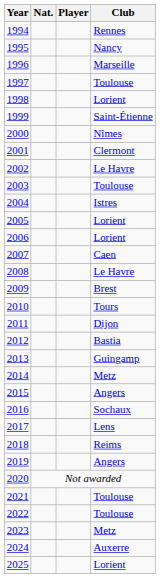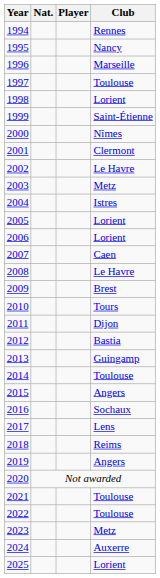 <table class="sortable wikitable" style="text-align: center;">
 <tr>
 <th>Year</th>
 <th>Nat.</th>
 <th>Player</th>
 <th>Club</th>
 </tr>
 <tr>
 <td><a href='#'>1994</a></td>
 <td></td>
 <td align=left></td>
 <td align=left><a href='#'>Rennes</a></td>
 </tr>
 <tr>
 <td><a href='#'>1995</a></td>
 <td></td>
 <td align=left></td>
 <td align=left><a href='#'>Nancy</a></td>
 </tr>
 <tr>
 <td><a href='#'>1996</a></td>
 <td></td>
 <td align=left></td>
 <td align=left><a href='#'>Marseille</a></td>
 </tr>
 <tr>
 <td><a href='#'>1997</a></td>
 <td></td>
 <td align=left></td>
 <td align=left><a href='#'>Toulouse</a></td>
 </tr>
 <tr>
 <td><a href='#'>1998</a></td>
 <td></td>
 <td align=left></td>
 <td align=left><a href='#'>Lorient</a></td>
 </tr>
 <tr>
 <td><a href='#'>1999</a></td>
 <td></td>
 <td align=left></td>
 <td align=left><a href='#'>Saint-Étienne</a></td>
 </tr>
 <tr>
 <td><a href='#'>2000</a></td>
 <td></td>
 <td align=left></td>
 <td align=left><a href='#'>Nîmes</a></td>
 </tr>
 <tr>
 <td><a href='#'>2001</a></td>
 <td></td>
 <td align=left></td>
 <td align=left><a href='#'>Clermont</a></td>
 </tr>
 <tr>
 <td><a href='#'>2002</a></td>
 <td></td>
 <td align=left></td>
 <td align=left><a href='#'>Le Havre</a></td>
 </tr>
 <tr>
 <td><a href='#'>2003</a></td>
 <td></td>
 <td align=left></td>
-<td align=left><a href='#'>Toulouse</a></td>
+<td align=left><a href='#'>Metz</a></td>
 </tr>
 <tr>
 <td><a href='#'>2004</a></td>
 <td></td>
 <td align=left></td>
 <td align=left><a href='#'>Istres</a></td>
 </tr>
 <tr>
 <td><a href='#'>2005</a></td>
 <td></td>
 <td align=left></td>
 <td align=left><a href='#'>Lorient</a></td>
 </tr>
 <tr>
 <td><a href='#'>2006</a></td>
 <td></td>
 <td align=left></td>
 <td align=left><a href='#'>Lorient</a></td>
 </tr>
 <tr>
 <td><a href='#'>2007</a></td>
 <td></td>
 <td align=left></td>
 <td align=left><a href='#'>Caen</a></td>
 </tr>
 <tr>
 <td><a href='#'>2008</a></td>
 <td></td>
 <td align=left></td>
 <td align=left><a href='#'>Le Havre</a></td>
 </tr>
 <tr>
 <td><a href='#'>2009</a></td>
 <td></td>
 <td align=left></td>
 <td align=left><a href='#'>Brest</a></td>
 </tr>
 <tr>
 <td><a href='#'>2010</a></td>
 <td></td>
 <td align=left></td>
 <td align=left><a href='#'>Tours</a></td>
 </tr>
 <tr>
 <td><a href='#'>2011</a></td>
 <td></td>
 <td align=left></td>
 <td align=left><a href='#'>Dijon</a></td>
 </tr>
 <tr>
 <td><a href='#'>2012</a></td>
 <td></td>
 <td align=left></td>
 <td align=left><a href='#'>Bastia</a></td>
 </tr>
 <tr>
 <td><a href='#'>2013</a></td>
 <td></td>
 <td align=left></td>
 <td align=left><a href='#'>Guingamp</a></td>
 </tr>
 <tr>
 <td><a href='#'>2014</a></td>
 <td></td>
 <td align=left></td>
-<td align=left><a href='#'>Metz</a></td>
+<td align=left><a href='#'>Toulouse</a></td>
 </tr>
 <tr>
 <td><a href='#'>2015</a></td>
 <td></td>
 <td align=left></td>
 <td align=left><a href='#'>Angers</a></td>
 </tr>
 <tr>
 <td><a href='#'>2016</a></td>
 <td></td>
 <td align=left></td>
 <td align=left><a href='#'>Sochaux</a></td>
 </tr>
 <tr>
 <td><a href='#'>2017</a></td>
 <td></td>
 <td align=left></td>
 <td align=left><a href='#'>Lens</a></td>
 </tr>
 <tr>
 <td><a href='#'>2018</a></td>
 <td></td>
 <td align=left></td>
 <td align=left><a href='#'>Reims</a></td>
 </tr>
 <tr>
 <td><a href='#'>2019</a></td>
 <td></td>
 <td align=left></td>
 <td align=left><a href='#'>Angers</a></td>
 </tr>
 <tr>
 <td><a href='#'>2020</a></td>
 <td colspan=3><em>Not awarded</em></td>
 </tr>
 <tr>
 <td><a href='#'>2021</a></td>
 <td></td>
 <td align=left></td>
 <td align=left><a href='#'>Toulouse</a></td>
 </tr>
 <tr>
 <td><a href='#'>2022</a></td>
 <td></td>
 <td align=left></td>
 <td align=left><a href='#'>Toulouse</a></td>
 </tr>
 <tr>
 <td><a href='#'>2023</a></td>
 <td></td>
 <td align=left></td>
 <td align=left><a href='#'>Metz</a></td>
 </tr>
 <tr>
 <td><a href='#'>2024</a></td>
 <td></td>
 <td align=left></td>
 <td align=left><a href='#'>Auxerre</a></td>
 </tr>
 <tr>
 <td><a href='#'>2025</a></td>
 <td></td>
 <td align=left></td>
 <td align=left><a href='#'>Lorient</a></td>
 </tr>
 </table>
